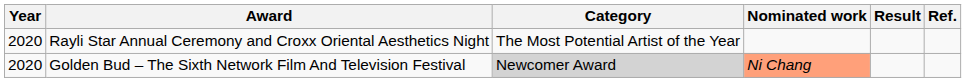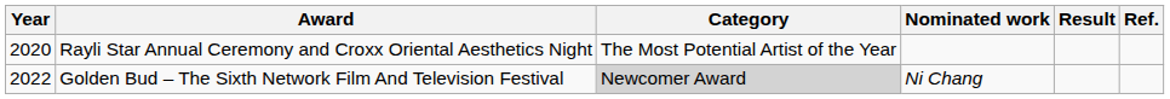 <table class="wikitable">
 <tr>
 <th>Year</th>
 <th>Award</th>
 <th>Category</th>
 <th>Nominated work</th>
 <th>Result</th>
 <th>Ref.</th>
 </tr>
 <tr>
 <td>2020</td>
 <td>Rayli Star Annual Ceremony and Croxx Oriental Aesthetics Night</td>
 <td>The Most Potential Artist of the Year</td>
 <td></td>
 <td></td>
 <td></td>
 </tr>
 <tr>
-<td>2020</td>
+<td>2022</td>
 <td>Golden Bud – The Sixth Network Film And Television Festival</td>
 <td style="background: lightgrey;">Newcomer Award</td>
-<td style="background: lightsalmon;"><em>Ni Chang</em></td>
+<td><em>Ni Chang</em></td>
 <td></td>
 <td></td>
 </tr>
 </table>
